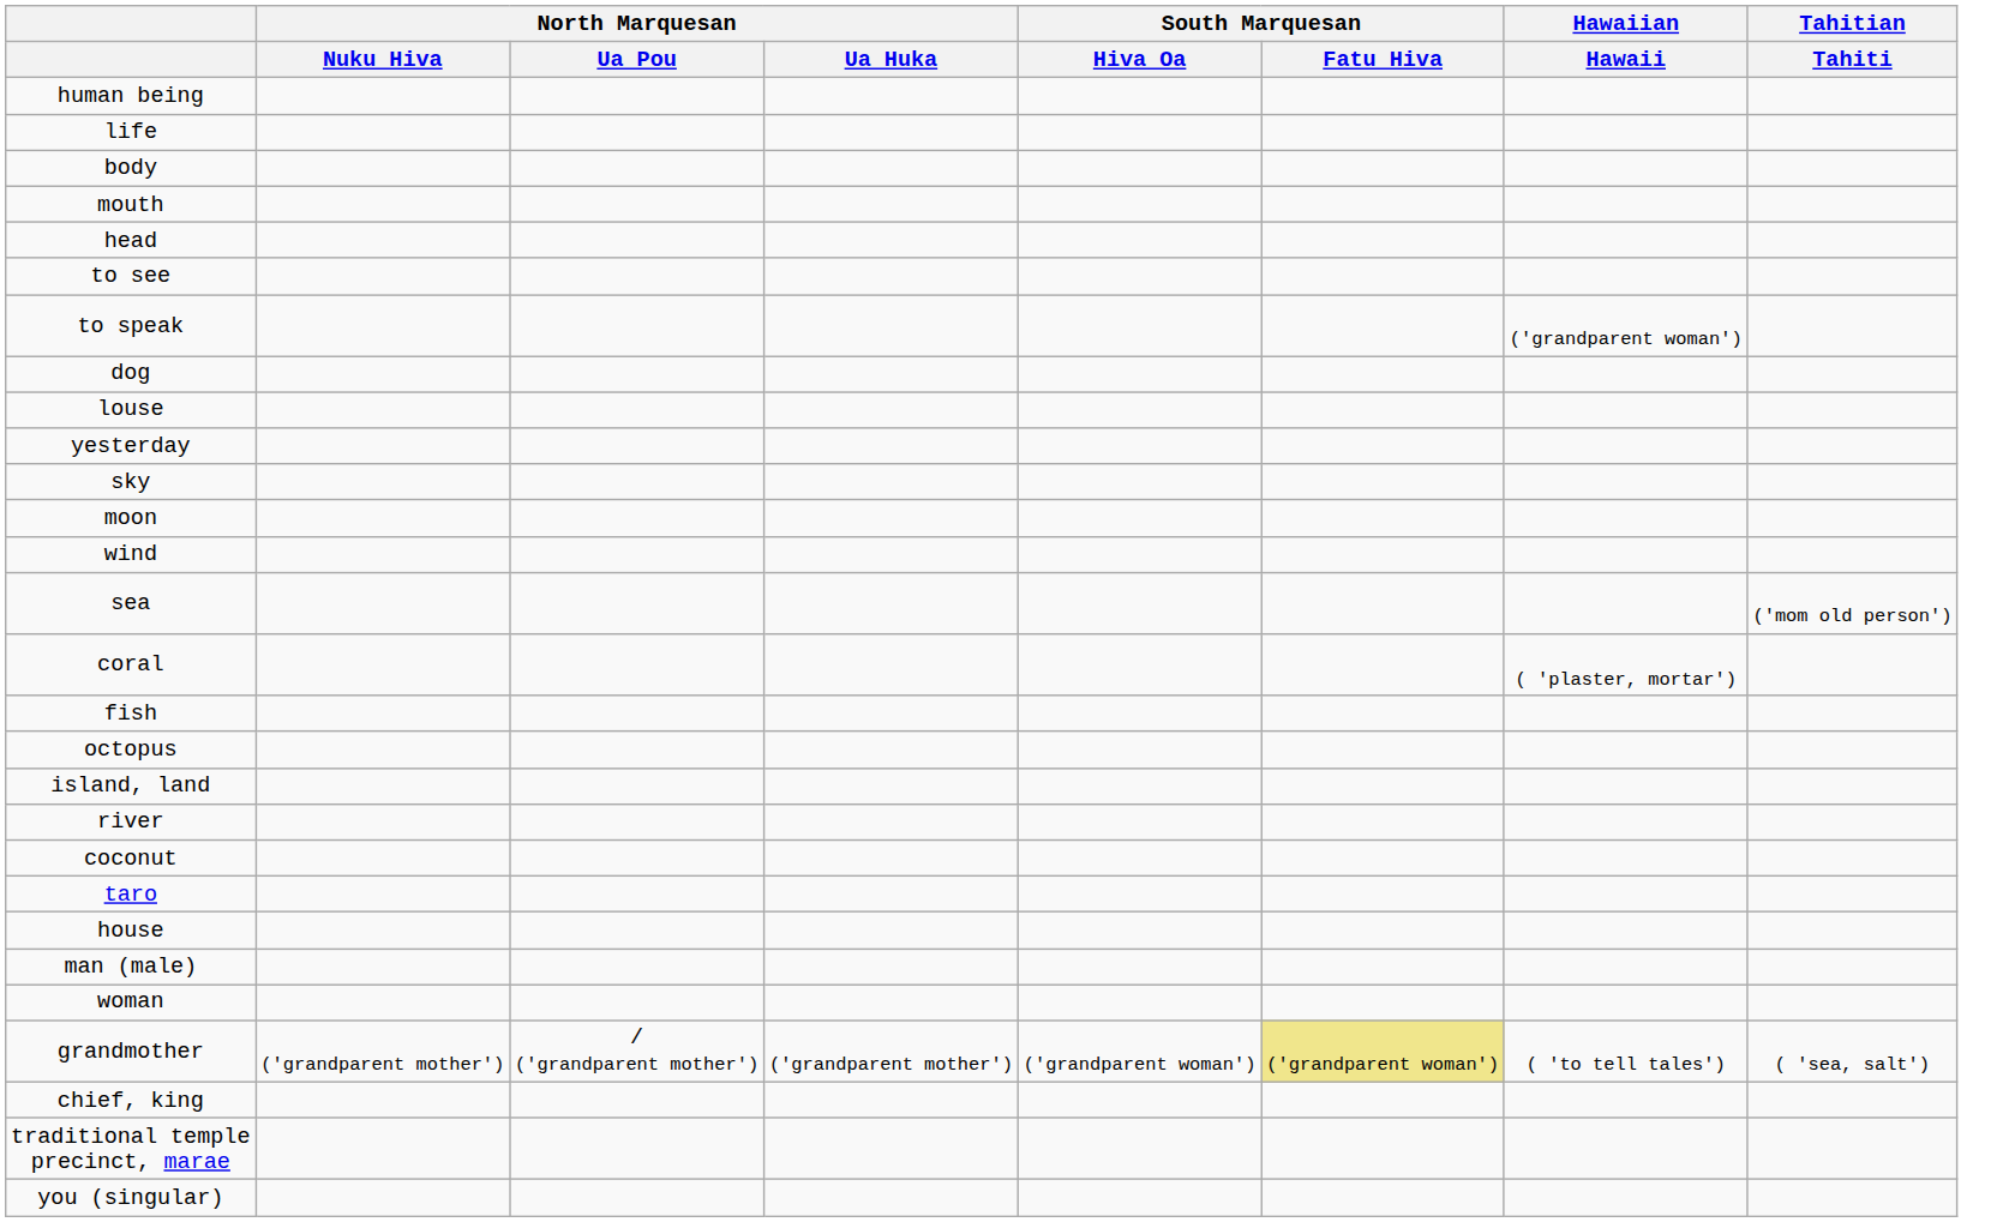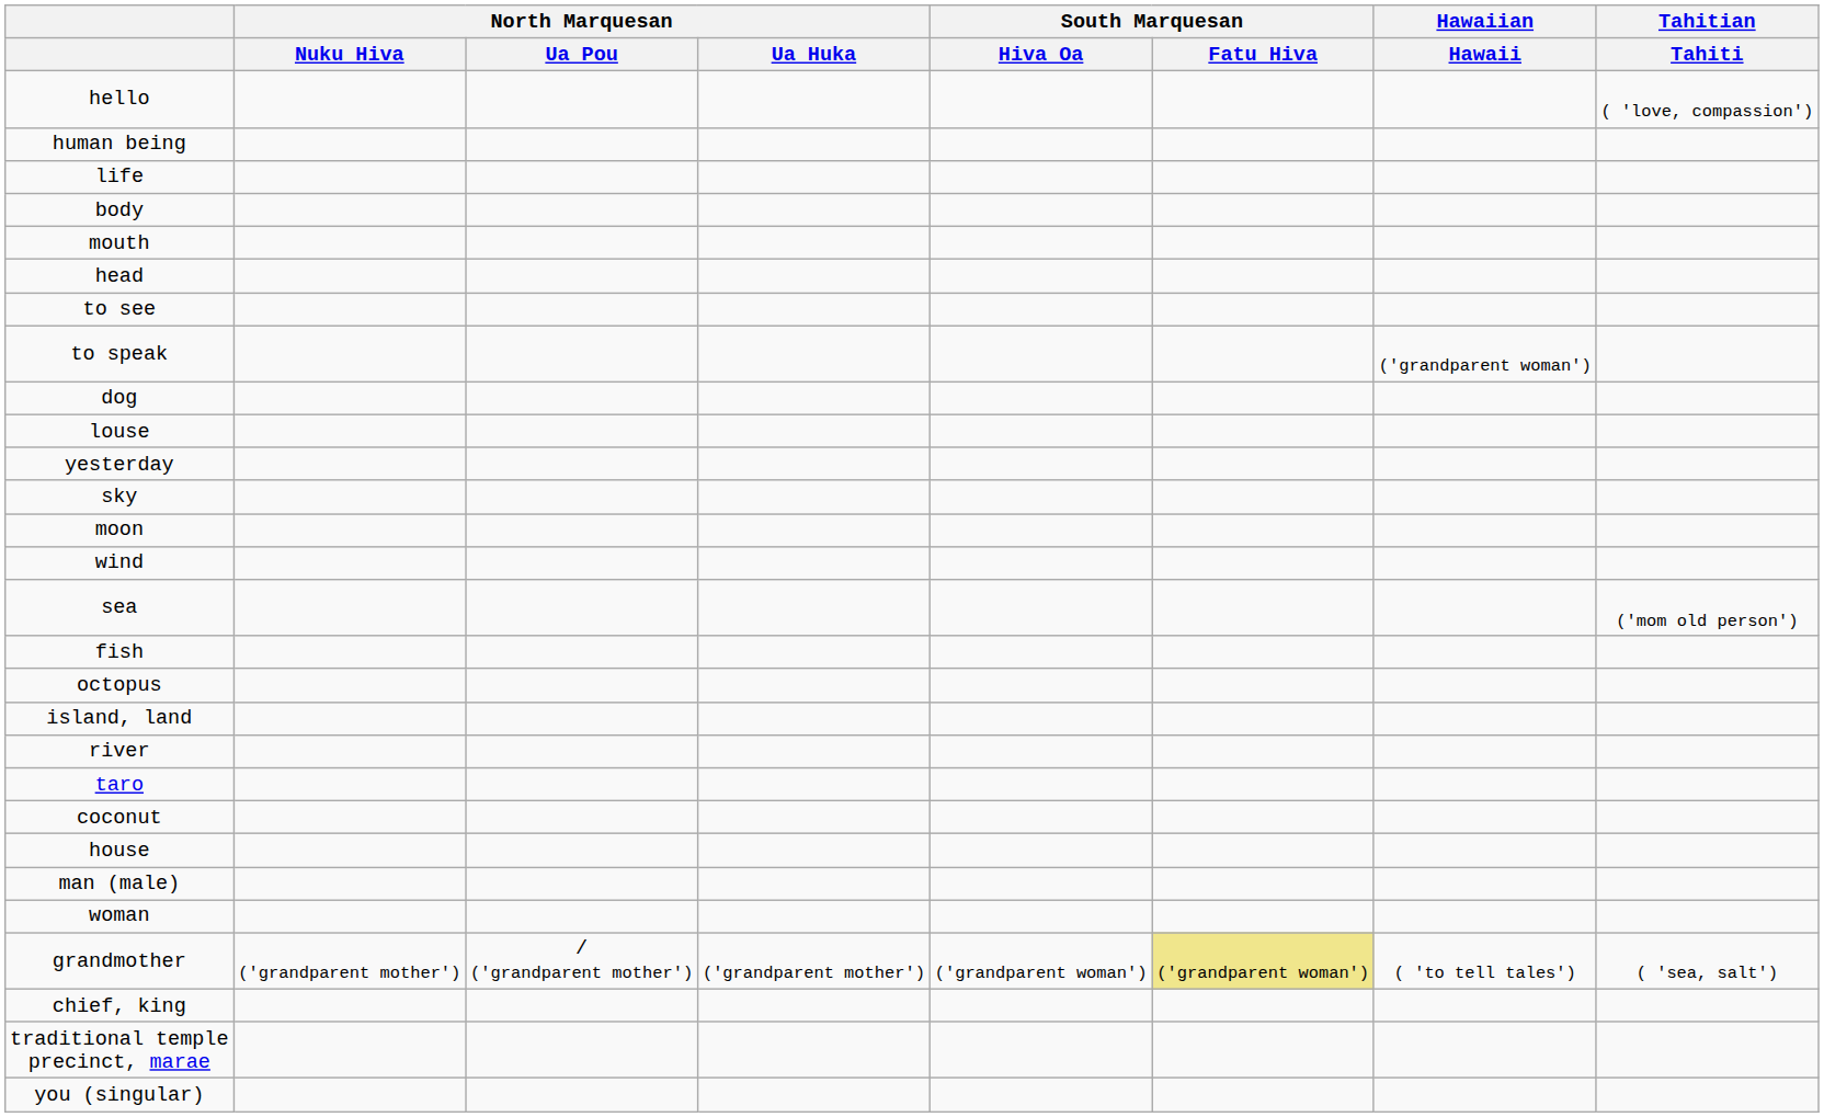 <table class=wikitable style="text-align: center">
 <tr>
 <th></th>
 <th colspan=3>North Marquesan</th>
 <th colspan=2>South Marquesan</th>
 <th><a href='#'>Hawaiian</a></th>
 <th><a href='#'>Tahitian</a></th>
 </tr>
 <tr>
 <th></th>
 <th><a href='#'>Nuku Hiva</a></th>
 <th><a href='#'>Ua Pou</a></th>
 <th><a href='#'>Ua Huka</a></th>
 <th><a href='#'>Hiva Oa</a></th>
 <th><a href='#'>Fatu Hiva</a></th>
 <th><a href='#'>Hawaii</a></th>
 <th><a href='#'>Tahiti</a></th>
+</tr>
+<tr>
+<td>hello</td>
+<td></td>
+<td></td>
+<td></td>
+<td></td>
+<td></td>
+<td></td>
+<td><br><small>( 'love, compassion')</small></td>
 </tr>
 <tr>
 <td>human being</td>
 <td></td>
 <td></td>
 <td></td>
 <td></td>
 <td></td>
 <td></td>
 <td></td>
 </tr>
 <tr>
 <td>life</td>
 <td></td>
 <td></td>
 <td></td>
 <td></td>
 <td></td>
 <td></td>
 <td></td>
 </tr>
 <tr>
 <td>body</td>
 <td></td>
 <td></td>
 <td></td>
 <td></td>
 <td></td>
 <td></td>
 <td></td>
 </tr>
 <tr>
 <td>mouth</td>
 <td></td>
 <td></td>
 <td></td>
 <td></td>
 <td></td>
 <td></td>
 <td></td>
 </tr>
 <tr>
 <td>head</td>
 <td></td>
 <td></td>
 <td></td>
 <td></td>
 <td></td>
 <td></td>
 <td></td>
 </tr>
 <tr>
 <td>to see</td>
 <td></td>
 <td></td>
 <td></td>
 <td></td>
 <td></td>
 <td></td>
 <td></td>
 </tr>
 <tr>
 <td>to speak</td>
 <td></td>
 <td></td>
 <td></td>
 <td></td>
 <td></td>
 <td><br><small>('grandparent woman')</small></td>
 <td></td>
 </tr>
 <tr>
 <td>dog</td>
 <td></td>
 <td></td>
 <td></td>
 <td></td>
 <td></td>
 <td></td>
 <td></td>
 </tr>
 <tr>
 <td>louse</td>
 <td></td>
 <td></td>
 <td></td>
 <td></td>
 <td></td>
 <td></td>
 <td></td>
 </tr>
 <tr>
 <td>yesterday</td>
 <td></td>
 <td></td>
 <td></td>
 <td></td>
 <td></td>
 <td></td>
 <td></td>
 </tr>
 <tr>
 <td>sky</td>
 <td></td>
 <td></td>
 <td></td>
 <td></td>
 <td></td>
 <td></td>
 <td></td>
 </tr>
 <tr>
 <td>moon</td>
 <td></td>
 <td></td>
 <td></td>
 <td></td>
 <td></td>
 <td></td>
 <td></td>
 </tr>
 <tr>
 <td>wind</td>
 <td></td>
 <td></td>
 <td></td>
 <td></td>
 <td></td>
 <td></td>
 <td></td>
 </tr>
 <tr>
 <td>sea</td>
 <td></td>
 <td></td>
 <td></td>
 <td></td>
 <td></td>
 <td></td>
 <td><br><small>('mom old person')</small></td>
 </tr>
 <tr>
-<td>coral</td>
-<td></td>
-<td></td>
-<td></td>
-<td></td>
-<td></td>
-<td><br><small>( 'plaster, mortar')</small></td>
-<td></td>
-</tr>
-<tr>
 <td>fish</td>
 <td></td>
 <td></td>
 <td></td>
 <td></td>
 <td></td>
 <td></td>
 <td></td>
 </tr>
 <tr>
 <td>octopus</td>
 <td></td>
 <td></td>
 <td></td>
 <td></td>
 <td></td>
 <td></td>
 <td></td>
 </tr>
 <tr>
 <td>island, land</td>
 <td></td>
 <td></td>
 <td></td>
 <td></td>
 <td></td>
 <td></td>
 <td></td>
 </tr>
 <tr>
 <td>river</td>
 <td></td>
 <td></td>
 <td></td>
 <td></td>
 <td></td>
 <td></td>
 <td></td>
 </tr>
 <tr>
-<td>coconut</td>
+<td><a href='#'>taro</a></td>
 <td></td>
 <td></td>
 <td></td>
 <td></td>
 <td></td>
 <td></td>
 <td></td>
 </tr>
 <tr>
-<td><a href='#'>taro</a></td>
+<td>coconut</td>
 <td></td>
 <td></td>
 <td></td>
 <td></td>
 <td></td>
 <td></td>
 <td></td>
 </tr>
 <tr>
 <td>house</td>
 <td></td>
 <td></td>
 <td></td>
 <td></td>
 <td></td>
 <td></td>
 <td></td>
 </tr>
 <tr>
 <td>man (male)</td>
 <td></td>
 <td></td>
 <td></td>
 <td></td>
 <td></td>
 <td></td>
 <td></td>
 </tr>
 <tr>
 <td>woman</td>
 <td></td>
 <td></td>
 <td></td>
 <td></td>
 <td></td>
 <td></td>
 <td></td>
 </tr>
 <tr>
 <td>grandmother</td>
 <td><br><small>('grandparent mother')</small></td>
 <td>/<br><small>('grandparent mother')</small></td>
 <td><br><small>('grandparent mother')</small></td>
 <td><br><small>('grandparent woman')</small></td>
 <td style="background: khaki;"><br><small>('grandparent woman')</small></td>
 <td><br><small>( 'to tell tales')</small></td>
 <td><br><small>( 'sea, salt')</small></td>
 </tr>
 <tr>
 <td>chief, king</td>
 <td></td>
 <td></td>
 <td></td>
 <td></td>
 <td></td>
 <td></td>
 <td></td>
 </tr>
 <tr>
 <td>traditional temple<br>precinct, <a href='#'>marae</a></td>
 <td></td>
 <td></td>
 <td></td>
 <td></td>
 <td></td>
 <td></td>
 <td></td>
 </tr>
 <tr>
 <td>you (singular)</td>
 <td></td>
 <td></td>
 <td></td>
 <td></td>
 <td></td>
 <td></td>
 <td></td>
 </tr>
 </table>
